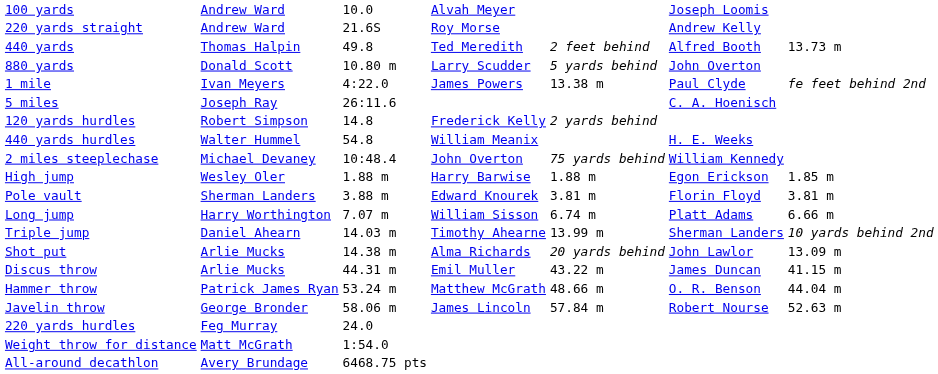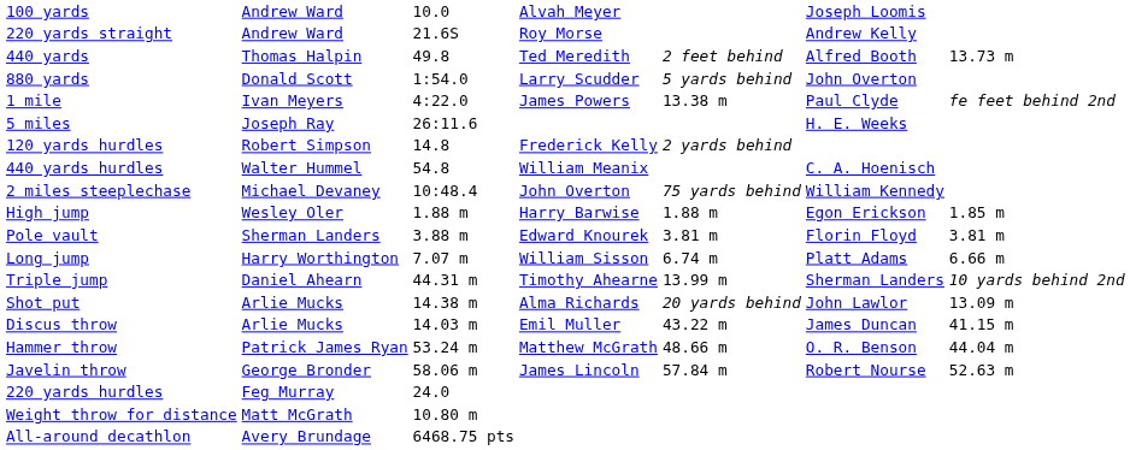 <table>
 <tr>
 <td><a href='#'>100 yards</a></td>
 <td><a href='#'>Andrew Ward</a></td>
 <td>10.0</td>
 <td><a href='#'>Alvah Meyer</a></td>
 <td></td>
 <td><a href='#'>Joseph Loomis</a></td>
 <td></td>
 </tr>
 <tr>
 <td><a href='#'>220 yards straight</a></td>
 <td><a href='#'>Andrew Ward</a></td>
 <td>21.6S</td>
 <td><a href='#'>Roy Morse</a></td>
 <td></td>
 <td><a href='#'>Andrew Kelly</a></td>
 <td></td>
 </tr>
 <tr>
 <td><a href='#'>440 yards</a></td>
 <td><a href='#'>Thomas Halpin</a></td>
 <td>49.8</td>
 <td><a href='#'>Ted Meredith</a></td>
 <td><em>2 feet behind</em></td>
 <td><a href='#'>Alfred Booth</a></td>
 <td>13.73 m</td>
 </tr>
 <tr>
 <td><a href='#'>880 yards</a></td>
 <td><a href='#'>Donald Scott</a></td>
-<td>10.80 m</td>
+<td>1:54.0</td>
 <td><a href='#'>Larry Scudder</a></td>
 <td><em>5 yards behind</em></td>
 <td><a href='#'>John Overton</a></td>
 <td></td>
 </tr>
 <tr>
 <td><a href='#'>1 mile</a></td>
 <td><a href='#'>Ivan Meyers</a></td>
 <td>4:22.0</td>
 <td><a href='#'>James Powers</a></td>
 <td>13.38 m</td>
 <td><a href='#'>Paul Clyde</a></td>
 <td><em>fe  feet behind 2nd</em></td>
 </tr>
 <tr>
 <td><a href='#'>5 miles</a></td>
 <td><a href='#'>Joseph Ray</a></td>
 <td>26:11.6</td>
 <td></td>
 <td></td>
-<td><a href='#'>C. A. Hoenisch</a></td>
+<td><a href='#'>H. E. Weeks</a></td>
 <td></td>
 </tr>
 <tr>
 <td><a href='#'>120 yards hurdles</a></td>
 <td><a href='#'>Robert Simpson</a></td>
 <td>14.8</td>
 <td><a href='#'>Frederick Kelly</a></td>
 <td><em>2 yards behind</em></td>
 <td></td>
 <td></td>
 </tr>
 <tr>
 <td><a href='#'>440 yards hurdles</a></td>
 <td><a href='#'>Walter Hummel</a></td>
 <td>54.8</td>
 <td><a href='#'>William Meanix</a></td>
 <td></td>
-<td><a href='#'>H. E. Weeks</a></td>
+<td><a href='#'>C. A. Hoenisch</a></td>
 <td></td>
 </tr>
 <tr>
 <td><a href='#'>2 miles steeplechase</a></td>
 <td><a href='#'>Michael Devaney</a></td>
 <td>10:48.4</td>
 <td><a href='#'>John Overton</a></td>
 <td><em>75 yards behind</em></td>
 <td><a href='#'>William Kennedy</a></td>
 <td></td>
 </tr>
 <tr>
 <td><a href='#'>High jump</a></td>
 <td><a href='#'>Wesley Oler</a></td>
 <td>1.88 m</td>
 <td><a href='#'>Harry Barwise</a></td>
 <td>1.88 m</td>
 <td><a href='#'>Egon Erickson</a></td>
 <td>1.85 m</td>
 </tr>
 <tr>
 <td><a href='#'>Pole vault</a></td>
 <td><a href='#'>Sherman Landers</a></td>
 <td>3.88 m</td>
 <td><a href='#'>Edward Knourek</a></td>
 <td>3.81 m</td>
 <td><a href='#'>Florin Floyd</a></td>
 <td>3.81 m</td>
 </tr>
 <tr>
 <td><a href='#'>Long jump</a></td>
 <td><a href='#'>Harry Worthington</a></td>
 <td>7.07 m</td>
 <td><a href='#'>William Sisson</a></td>
 <td>6.74 m</td>
 <td><a href='#'>Platt Adams</a></td>
 <td>6.66 m</td>
 </tr>
 <tr>
 <td><a href='#'>Triple jump</a></td>
 <td><a href='#'>Daniel Ahearn</a></td>
-<td>14.03 m</td>
+<td>44.31 m</td>
 <td><a href='#'>Timothy Ahearne</a></td>
 <td>13.99 m</td>
 <td><a href='#'>Sherman Landers</a></td>
 <td><em>10 yards behind 2nd</em></td>
 </tr>
 <tr>
 <td><a href='#'>Shot put</a></td>
 <td><a href='#'>Arlie Mucks</a></td>
 <td>14.38 m</td>
 <td><a href='#'>Alma Richards</a></td>
 <td><em>20 yards behind</em></td>
 <td><a href='#'>John Lawlor</a></td>
 <td>13.09 m</td>
 </tr>
 <tr>
 <td><a href='#'>Discus throw</a></td>
 <td><a href='#'>Arlie Mucks</a></td>
-<td>44.31 m</td>
+<td>14.03 m</td>
 <td><a href='#'>Emil Muller</a></td>
 <td>43.22 m</td>
 <td><a href='#'>James Duncan</a></td>
 <td>41.15 m</td>
 </tr>
 <tr>
 <td><a href='#'>Hammer throw</a></td>
 <td><a href='#'>Patrick James Ryan</a></td>
 <td>53.24 m</td>
 <td><a href='#'>Matthew McGrath</a></td>
 <td>48.66 m</td>
 <td><a href='#'>O. R. Benson</a></td>
 <td>44.04 m</td>
 </tr>
 <tr>
 <td><a href='#'>Javelin throw</a></td>
 <td><a href='#'>George Bronder</a></td>
 <td>58.06 m</td>
 <td><a href='#'>James Lincoln</a></td>
 <td>57.84 m</td>
 <td><a href='#'>Robert Nourse</a></td>
 <td>52.63 m</td>
 </tr>
 <tr>
 <td><a href='#'>220 yards hurdles</a></td>
 <td><a href='#'>Feg Murray</a></td>
 <td>24.0</td>
 <td></td>
 <td></td>
 <td></td>
 <td></td>
 </tr>
 <tr>
 <td><a href='#'>Weight throw for distance</a></td>
 <td><a href='#'>Matt McGrath</a></td>
-<td>1:54.0</td>
+<td>10.80 m</td>
 <td></td>
 <td></td>
 <td></td>
 <td></td>
 </tr>
 <tr>
 <td><a href='#'>All-around decathlon</a></td>
 <td><a href='#'>Avery Brundage</a></td>
 <td>6468.75 pts</td>
 <td></td>
 <td></td>
 <td></td>
 <td></td>
 </tr>
 </table>
